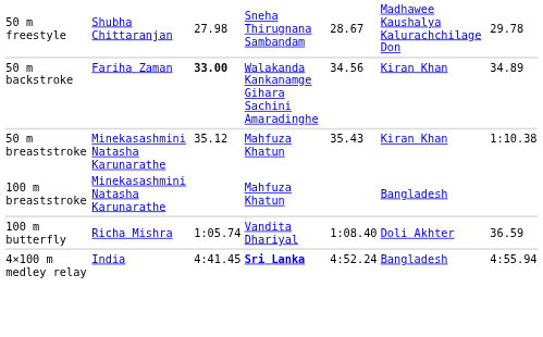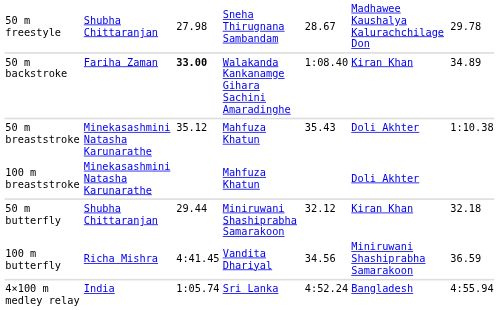 <table>
 <tr>
 <td>50 m freestyle</td>
 <td> <a href='#'>Shubha Chittaranjan </a></td>
 <td>27.98</td>
 <td> <a href='#'>Sneha Thirugnana Sambandam</a></td>
 <td>28.67</td>
 <td> <a href='#'>Madhawee Kaushalya Kalurachchilage Don</a></td>
 <td>29.78</td>
 </tr>
 <tr style="background:#ddd;">
 <td colspan=7></td>
 </tr>
 <tr valign="top">
 <td>50 m backstroke</td>
 <td> <a href='#'>Fariha Zaman</a></td>
 <td><strong>33.00</strong></td>
 <td> <a href='#'>Walakanda Kankanamge Gihara Sachini Amaradinghe</a></td>
-<td>34.56</td>
+<td>1:08.40</td>
 <td> <a href='#'>Kiran Khan</a></td>
 <td>34.89</td>
 </tr>
 <tr style="background:#ddd;">
 <td colspan=7></td>
 </tr>
 <tr valign="top">
 <td>50 m breaststroke</td>
 <td> <a href='#'>Minekasashmini Natasha Karunarathe</a></td>
 <td>35.12</td>
 <td> <a href='#'>Mahfuza Khatun</a></td>
 <td>35.43</td>
-<td> <a href='#'>Kiran Khan</a></td>
+<td> <a href='#'>Doli Akhter</a></td>
 <td>1:10.38</td>
 </tr>
 <tr>
 <td>100 m breaststroke</td>
 <td> <a href='#'>Minekasashmini Natasha Karunarathe</a></td>
 <td></td>
 <td> <a href='#'>Mahfuza Khatun</a></td>
 <td></td>
-<td> <a href='#'>Bangladesh</a></td>
+<td> <a href='#'>Doli Akhter</a></td>
 <td></td>
 </tr>
 <tr style="background:#ddd;">
 <td colspan=7></td>
 </tr>
+<tr valign="top">
+<td>50 m butterfly</td>
+<td> <a href='#'>Shubha Chittaranjan </a></td>
+<td>29.44</td>
+<td> <a href='#'>Miniruwani Shashiprabha Samarakoon</a></td>
+<td>32.12</td>
+<td> <a href='#'>Kiran Khan</a></td>
+<td>32.18</td>
+</tr>
 <tr>
 <td>100 m butterfly</td>
 <td> <a href='#'>Richa Mishra</a></td>
-<td>1:05.74</td>
+<td>4:41.45</td>
 <td> <a href='#'>Vandita Dhariyal</a></td>
-<td>1:08.40</td>
-<td> <a href='#'>Doli Akhter</a></td>
+<td>34.56</td>
+<td> <a href='#'>Miniruwani Shashiprabha Samarakoon</a></td>
 <td>36.59</td>
 </tr>
 <tr style="background:#ddd;">
 <td colspan=7></td>
 </tr>
 <tr valign="top">
 <td>4×100 m medley relay</td>
 <td> <a href='#'>India</a></td>
-<td>4:41.45</td>
-<td><strong> <a href='#'>Sri Lanka</a></strong></td>
+<td>1:05.74</td>
+<td> <a href='#'>Sri Lanka</a></td>
 <td>4:52.24</td>
 <td> <a href='#'>Bangladesh</a></td>
 <td>4:55.94</td>
 </tr>
 </table>
